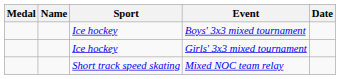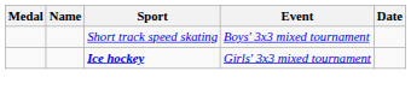 <table class="wikitable sortable" style="font-size: 95%">
 <tr>
 <th>Medal</th>
 <th>Name</th>
 <th>Sport</th>
 <th>Event</th>
 <th>Date</th>
 </tr>
 <tr>
 <td><em></em></td>
 <td><em></em></td>
-<td><em><a href='#'>Ice hockey</a></em></td>
+<td><em><a href='#'>Short track speed skating</a></em></td>
 <td><em><a href='#'>Boys' 3x3 mixed tournament</a></em></td>
 <td><em></em></td>
 </tr>
 <tr>
 <td><em></em></td>
 <td><em></em></td>
-<td><em><a href='#'>Ice hockey</a></em></td>
+<td><strong><em><a href='#'>Ice hockey</a></em></strong></td>
 <td><em><a href='#'>Girls' 3x3 mixed tournament</a></em></td>
 <td><em></em></td>
 </tr>
-<tr>
-<td><em></em></td>
-<td><em></em></td>
-<td><em><a href='#'>Short track speed skating</a></em></td>
-<td><em><a href='#'>Mixed NOC team relay</a></em></td>
-<td><em></em></td>
-</tr>
 </table>
